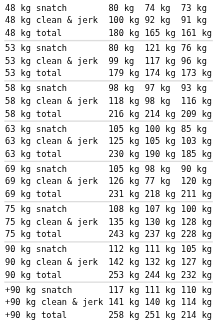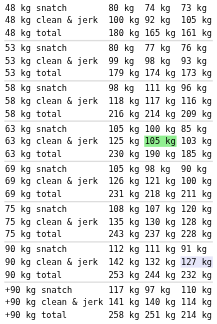 <table>
 <tr>
 <td>48 kg snatch</td>
 <td></td>
 <td>80 kg</td>
 <td></td>
 <td>74 kg</td>
 <td></td>
 <td>73 kg</td>
 </tr>
 <tr>
 <td>48 kg clean & jerk</td>
 <td></td>
 <td>100 kg</td>
 <td></td>
 <td>92 kg</td>
 <td></td>
-<td>91 kg</td>
+<td>105 kg</td>
 </tr>
 <tr>
 <td>48 kg total</td>
 <td></td>
 <td>180 kg</td>
 <td></td>
 <td>165 kg</td>
 <td></td>
 <td>161 kg</td>
 </tr>
 <tr bgcolor=#DDDDDD>
 <td colspan=7></td>
 </tr>
 <tr>
 <td>53 kg snatch</td>
 <td></td>
 <td>80 kg</td>
 <td></td>
-<td>121 kg</td>
+<td>77 kg</td>
 <td></td>
 <td>76 kg</td>
 </tr>
 <tr>
 <td>53 kg clean & jerk</td>
 <td></td>
 <td>99 kg</td>
 <td></td>
-<td>117 kg</td>
+<td>98 kg</td>
 <td></td>
-<td>96 kg</td>
+<td>93 kg</td>
 </tr>
 <tr>
 <td>53 kg total</td>
 <td></td>
 <td>179 kg</td>
 <td></td>
 <td>174 kg</td>
 <td></td>
 <td>173 kg</td>
 </tr>
 <tr bgcolor=#DDDDDD>
 <td colspan=7></td>
 </tr>
 <tr>
 <td>58 kg snatch</td>
 <td></td>
 <td>98 kg</td>
 <td></td>
-<td>97 kg</td>
+<td>111 kg</td>
 <td></td>
-<td>93 kg</td>
+<td>96 kg</td>
 </tr>
 <tr>
 <td>58 kg clean & jerk</td>
 <td></td>
 <td>118 kg</td>
 <td></td>
-<td>98 kg</td>
+<td>117 kg</td>
 <td></td>
 <td>116 kg</td>
 </tr>
 <tr>
 <td>58 kg total</td>
 <td></td>
 <td>216 kg</td>
 <td></td>
 <td>214 kg</td>
 <td></td>
 <td>209 kg</td>
 </tr>
 <tr bgcolor=#DDDDDD>
 <td colspan=7></td>
 </tr>
 <tr>
 <td>63 kg snatch</td>
 <td></td>
 <td>105 kg</td>
 <td></td>
 <td>100 kg</td>
 <td></td>
 <td>85 kg</td>
 </tr>
 <tr>
 <td>63 kg clean & jerk</td>
 <td></td>
 <td>125 kg</td>
 <td></td>
-<td>105 kg</td>
+<td style="background: lightgreen;">105 kg</td>
 <td></td>
 <td>103 kg</td>
 </tr>
 <tr>
 <td>63 kg total</td>
 <td></td>
 <td>230 kg</td>
 <td></td>
 <td>190 kg</td>
 <td></td>
 <td>185 kg</td>
 </tr>
 <tr bgcolor=#DDDDDD>
 <td colspan=7></td>
 </tr>
 <tr>
 <td>69 kg snatch</td>
 <td></td>
 <td>105 kg</td>
 <td></td>
 <td>98 kg</td>
 <td></td>
 <td>90 kg</td>
 </tr>
 <tr>
 <td>69 kg clean & jerk</td>
 <td></td>
 <td>126 kg</td>
 <td></td>
-<td>77 kg</td>
+<td>121 kg</td>
 <td></td>
-<td>120 kg</td>
+<td>100 kg</td>
 </tr>
 <tr>
 <td>69 kg total</td>
 <td></td>
 <td>231 kg</td>
 <td></td>
 <td>218 kg</td>
 <td></td>
 <td>211 kg</td>
 </tr>
 <tr bgcolor=#DDDDDD>
 <td colspan=7></td>
 </tr>
 <tr>
 <td>75 kg snatch</td>
 <td></td>
 <td>108 kg</td>
 <td></td>
 <td>107 kg</td>
 <td></td>
-<td>100 kg</td>
+<td>120 kg</td>
 </tr>
 <tr>
 <td>75 kg clean & jerk</td>
 <td></td>
 <td>135 kg</td>
 <td></td>
 <td>130 kg</td>
 <td></td>
 <td>128 kg</td>
 </tr>
 <tr>
 <td>75 kg total</td>
 <td></td>
 <td>243 kg</td>
 <td></td>
 <td>237 kg</td>
 <td></td>
 <td>228 kg</td>
 </tr>
 <tr bgcolor=#DDDDDD>
 <td colspan=7></td>
 </tr>
 <tr>
 <td>90 kg snatch</td>
 <td></td>
 <td>112 kg</td>
 <td></td>
 <td>111 kg</td>
 <td></td>
-<td>105 kg</td>
+<td>91 kg</td>
 </tr>
 <tr>
 <td>90 kg clean & jerk</td>
 <td></td>
 <td>142 kg</td>
 <td></td>
 <td>132 kg</td>
 <td></td>
-<td>127 kg</td>
+<td style="background: lavender;">127 kg</td>
 </tr>
 <tr>
 <td>90 kg total</td>
 <td></td>
 <td>253 kg</td>
 <td></td>
 <td>244 kg</td>
 <td></td>
 <td>232 kg</td>
 </tr>
 <tr bgcolor=#DDDDDD>
 <td colspan=7></td>
 </tr>
 <tr>
 <td>+90 kg snatch</td>
 <td></td>
 <td>117 kg</td>
 <td></td>
-<td>111 kg</td>
+<td>97 kg</td>
 <td></td>
 <td>110 kg</td>
 </tr>
 <tr>
 <td>+90 kg clean & jerk</td>
 <td></td>
 <td>141 kg</td>
 <td></td>
 <td>140 kg</td>
 <td></td>
 <td>114 kg</td>
 </tr>
 <tr>
 <td>+90 kg total</td>
 <td></td>
 <td>258 kg</td>
 <td></td>
 <td>251 kg</td>
 <td></td>
 <td>214 kg</td>
 </tr>
 </table>
